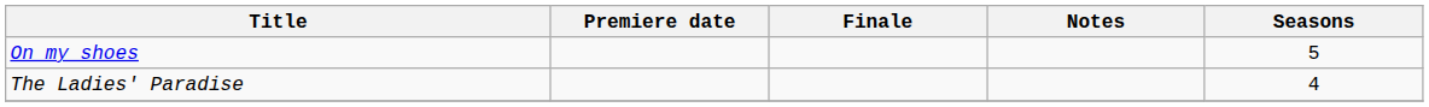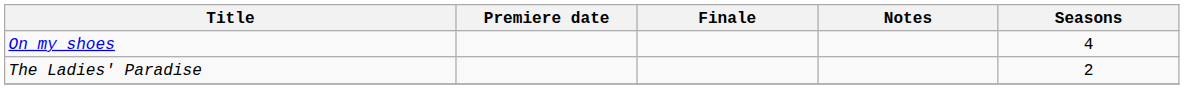 <table class="wikitable plainrowheaders sortable" style="width:75%;text-align:center;">
 <tr>
 <th scope="col" style="width:25%;">Title</th>
 <th scope="col" style="width:10%;">Premiere date</th>
 <th scope="col" style="width:10%;">Finale</th>
 <th scope="col" style="width:10%;">Notes</th>
 <th scope="col" style="width:10%;">Seasons</th>
 </tr>
 <tr>
 <td scope="row" style="text-align:left;"><em><a href='#'>On my shoes</a></em></td>
 <td></td>
 <td></td>
 <td></td>
-<td>5</td>
+<td>4</td>
 </tr>
 <tr>
 <td scope="row" style="text-align:left;"><em>The Ladies' Paradise</em></td>
 <td></td>
 <td></td>
 <td></td>
-<td>4</td>
+<td>2</td>
 </tr>
 <tr>
 </tr>
 </table>
